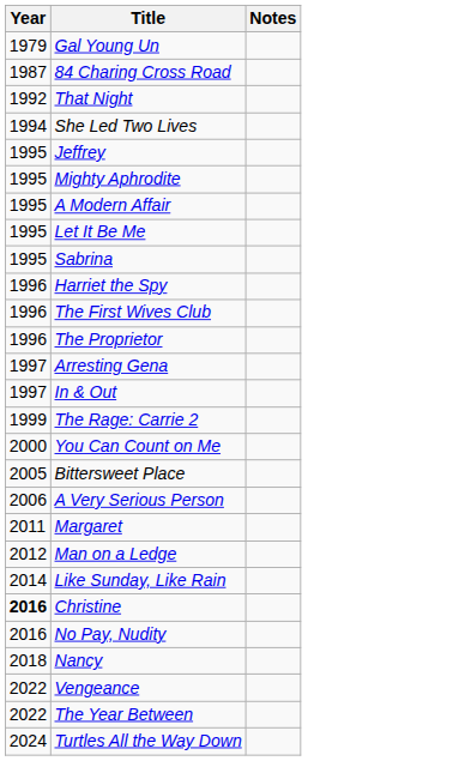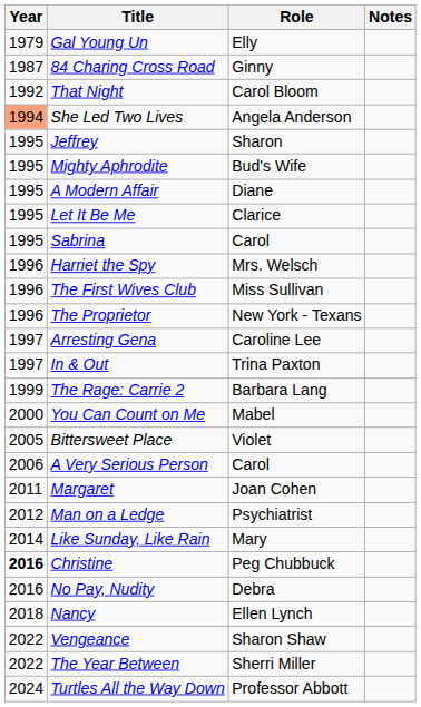 <table class="wikitable sortable">
 <tr>
 <th>Year</th>
 <th>Title</th>
+<th>Role</th>
 <th>Notes</th>
 </tr>
 <tr>
 <td>1979</td>
 <td><em><a href='#'>Gal Young Un</a></em></td>
+<td>Elly</td>
 <td></td>
 </tr>
 <tr>
 <td>1987</td>
 <td><em><a href='#'>84 Charing Cross Road</a></em></td>
+<td>Ginny</td>
 <td></td>
 </tr>
 <tr>
 <td>1992</td>
 <td><em><a href='#'>That Night</a></em></td>
+<td>Carol Bloom</td>
 <td></td>
 </tr>
 <tr>
-<td>1994</td>
+<td style="background: lightsalmon;">1994</td>
 <td><em>She Led Two Lives</em></td>
+<td>Angela Anderson</td>
 <td></td>
 </tr>
 <tr>
 <td>1995</td>
 <td><em><a href='#'>Jeffrey</a></em></td>
+<td>Sharon</td>
 <td></td>
 </tr>
 <tr>
 <td>1995</td>
 <td><em><a href='#'>Mighty Aphrodite</a></em></td>
+<td>Bud's Wife</td>
 <td></td>
 </tr>
 <tr>
 <td>1995</td>
 <td><em><a href='#'>A Modern Affair</a></em></td>
+<td>Diane</td>
 <td></td>
 </tr>
 <tr>
 <td>1995</td>
 <td><em><a href='#'>Let It Be Me</a></em></td>
+<td>Clarice</td>
 <td></td>
 </tr>
 <tr>
 <td>1995</td>
 <td><em><a href='#'>Sabrina</a></em></td>
+<td>Carol</td>
 <td></td>
 </tr>
 <tr>
 <td>1996</td>
 <td><em><a href='#'>Harriet the Spy</a></em></td>
+<td>Mrs. Welsch</td>
 <td></td>
 </tr>
 <tr>
 <td>1996</td>
 <td><em><a href='#'>The First Wives Club</a></em></td>
+<td>Miss Sullivan</td>
 <td></td>
 </tr>
 <tr>
 <td>1996</td>
 <td><em><a href='#'>The Proprietor</a></em></td>
+<td>New York - Texans</td>
 <td></td>
 </tr>
 <tr>
 <td>1997</td>
 <td><em><a href='#'>Arresting Gena</a></em></td>
+<td>Caroline Lee</td>
 <td></td>
 </tr>
 <tr>
 <td>1997</td>
 <td><em><a href='#'>In & Out</a></em></td>
+<td>Trina Paxton</td>
 <td></td>
 </tr>
 <tr>
 <td>1999</td>
 <td><em><a href='#'>The Rage: Carrie 2</a></em></td>
+<td>Barbara Lang</td>
 <td></td>
 </tr>
 <tr>
 <td>2000</td>
 <td><em><a href='#'>You Can Count on Me</a></em></td>
+<td>Mabel</td>
 <td></td>
 </tr>
 <tr>
 <td>2005</td>
 <td><em>Bittersweet Place</em></td>
+<td>Violet</td>
 <td></td>
 </tr>
 <tr>
 <td>2006</td>
 <td><em><a href='#'>A Very Serious Person</a></em></td>
+<td>Carol</td>
 <td></td>
 </tr>
 <tr>
 <td>2011</td>
 <td><em><a href='#'>Margaret</a></em></td>
+<td>Joan Cohen</td>
 <td></td>
 </tr>
 <tr>
 <td>2012</td>
 <td><em><a href='#'>Man on a Ledge</a></em></td>
+<td>Psychiatrist</td>
 <td></td>
 </tr>
 <tr>
 <td>2014</td>
 <td><em><a href='#'>Like Sunday, Like Rain</a></em></td>
+<td>Mary</td>
 <td></td>
 </tr>
 <tr>
 <td><strong>2016</strong></td>
 <td><em><a href='#'>Christine</a></em></td>
+<td>Peg Chubbuck</td>
 <td></td>
 </tr>
 <tr>
 <td>2016</td>
 <td><em><a href='#'>No Pay, Nudity</a></em></td>
+<td>Debra</td>
 <td></td>
 </tr>
 <tr>
 <td>2018</td>
 <td><em><a href='#'>Nancy</a></em></td>
+<td>Ellen Lynch</td>
 <td></td>
 </tr>
 <tr>
 <td>2022</td>
 <td><em><a href='#'>Vengeance</a></em></td>
+<td>Sharon Shaw</td>
 <td></td>
 </tr>
 <tr>
 <td>2022</td>
 <td><em><a href='#'>The Year Between</a></em></td>
+<td>Sherri Miller</td>
 <td></td>
 </tr>
 <tr>
 <td>2024</td>
 <td><em><a href='#'>Turtles All the Way Down</a></em></td>
+<td>Professor Abbott</td>
 <td></td>
 </tr>
 </table>
